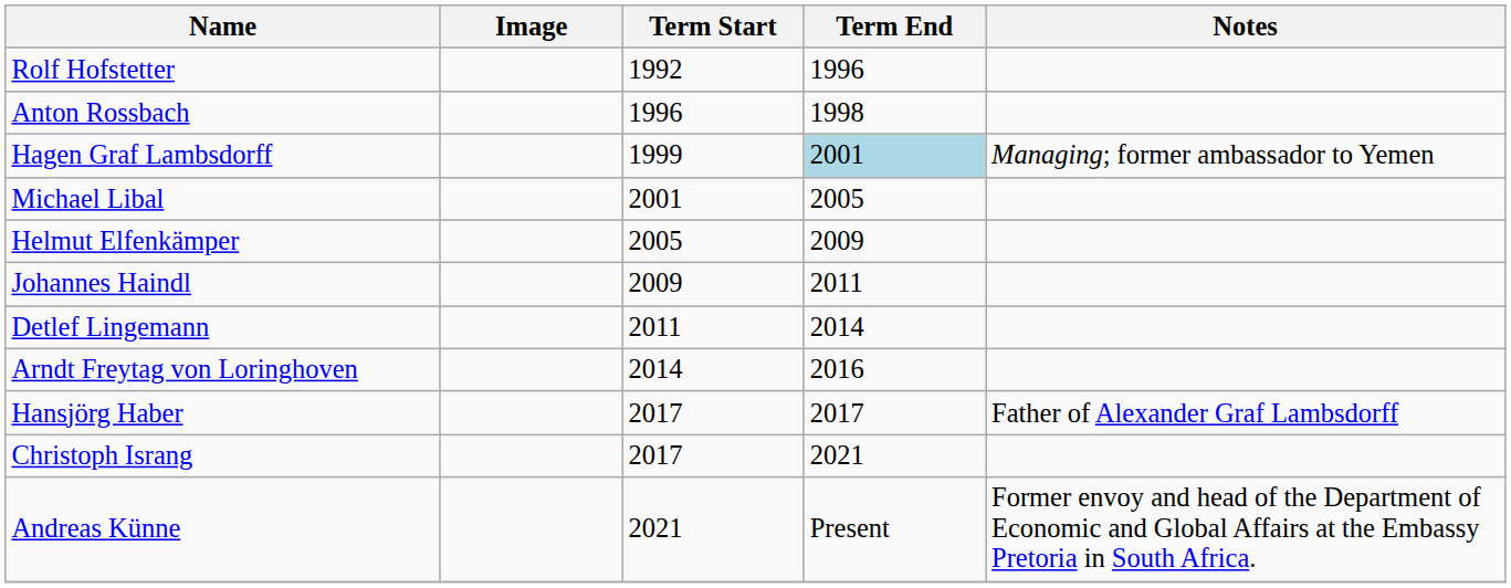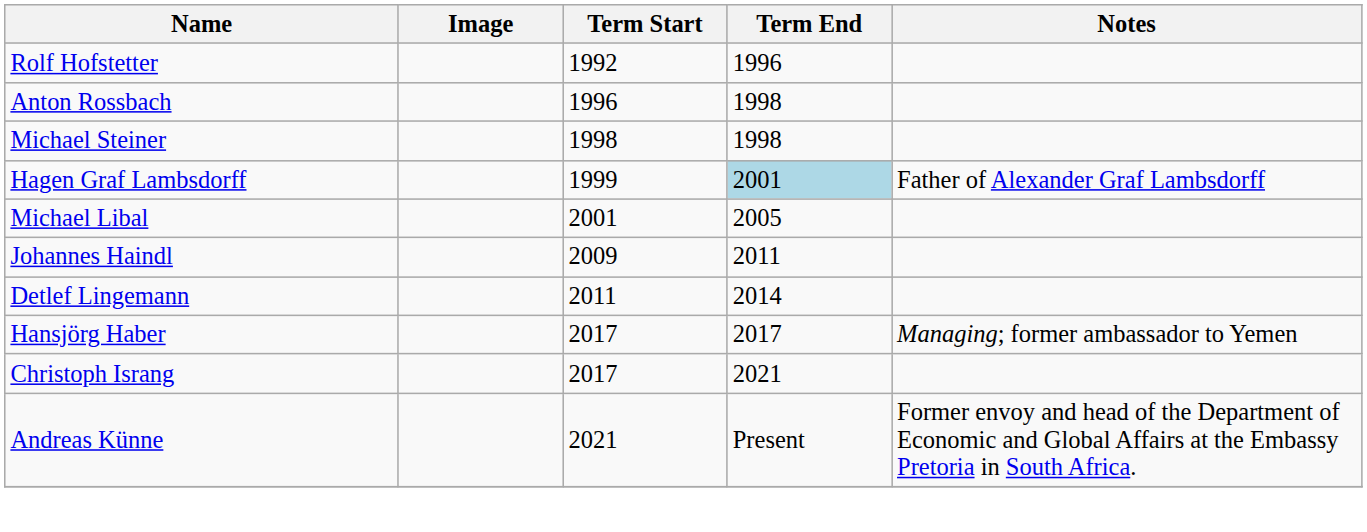 <table class="wikitable">
 <tr class="hintergrundfarbe5">
 <th width="250">Name</th>
 <th width="100">Image</th>
 <th width="100">Term Start</th>
 <th width="100">Term End</th>
 <th width="300">Notes</th>
 </tr>
 <tr>
 <td><a href='#'>Rolf Hofstetter</a></td>
 <td></td>
 <td>1992</td>
 <td>1996</td>
 <td></td>
 </tr>
 <tr>
 <td><a href='#'>Anton Rossbach</a></td>
 <td></td>
 <td>1996</td>
 <td>1998</td>
 <td></td>
 </tr>
 <tr>
+<td><a href='#'>Michael Steiner</a></td>
+<td></td>
+<td>1998</td>
+<td>1998</td>
+<td></td>
+</tr>
+<tr>
 <td><a href='#'>Hagen Graf Lambsdorff</a></td>
 <td></td>
 <td>1999</td>
 <td style="background: lightblue;">2001</td>
-<td><em>Managing</em>; former ambassador to Yemen</td>
+<td>Father of <a href='#'>Alexander Graf Lambsdorff</a></td>
 </tr>
 <tr>
 <td><a href='#'>Michael Libal</a></td>
 <td></td>
 <td>2001</td>
 <td>2005</td>
-<td></td>
-</tr>
-<tr>
-<td><a href='#'>Helmut Elfenkämper</a></td>
-<td></td>
-<td>2005</td>
-<td>2009</td>
 <td></td>
 </tr>
 <tr>
 <td><a href='#'>Johannes Haindl</a></td>
 <td></td>
 <td>2009</td>
 <td>2011</td>
 <td></td>
 </tr>
 <tr>
 <td><a href='#'>Detlef Lingemann</a></td>
 <td></td>
 <td>2011</td>
 <td>2014</td>
 <td></td>
 </tr>
 <tr>
-<td><a href='#'>Arndt Freytag von Loringhoven</a></td>
-<td></td>
-<td>2014</td>
-<td>2016</td>
-<td></td>
-</tr>
-<tr>
 <td><a href='#'>Hansjörg Haber</a></td>
 <td></td>
 <td>2017</td>
 <td>2017</td>
-<td>Father of <a href='#'>Alexander Graf Lambsdorff</a></td>
+<td><em>Managing</em>; former ambassador to Yemen</td>
 </tr>
 <tr>
 <td><a href='#'>Christoph Israng</a></td>
 <td></td>
 <td>2017</td>
 <td>2021</td>
 <td></td>
 </tr>
 <tr>
 <td><a href='#'>Andreas Künne</a></td>
 <td></td>
 <td>2021</td>
 <td>Present</td>
 <td>Former envoy and head of the Department of Economic and Global Affairs at the Embassy <a href='#'>Pretoria</a> in <a href='#'>South Africa</a>.</td>
 </tr>
 <tr>
 </tr>
 </table>
